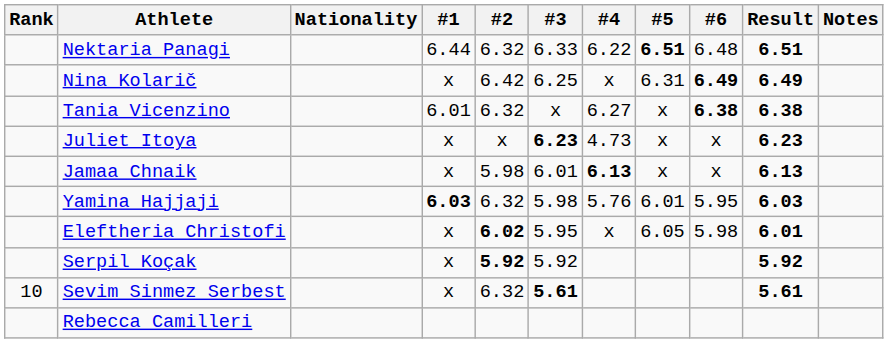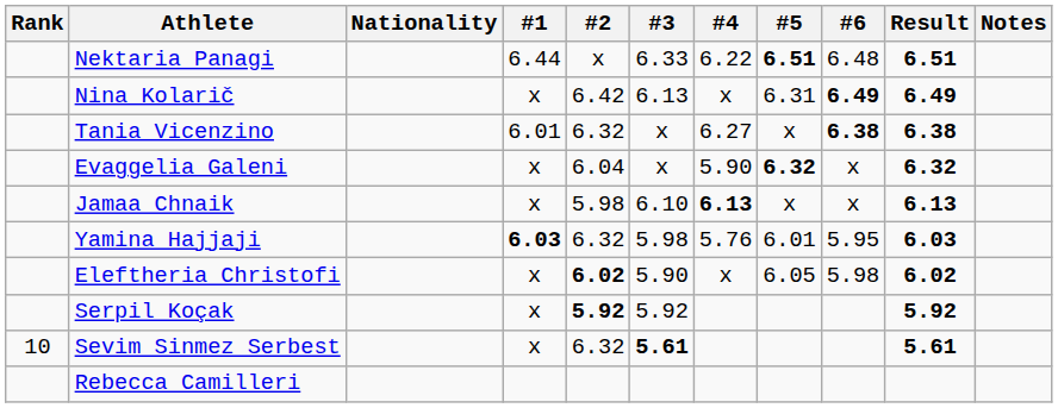 <table class="wikitable sortable" style="text-align:center">
 <tr>
 <th>Rank</th>
 <th>Athlete</th>
 <th>Nationality</th>
 <th>#1</th>
 <th>#2</th>
 <th>#3</th>
 <th>#4</th>
 <th>#5</th>
 <th>#6</th>
 <th>Result</th>
 <th>Notes</th>
 </tr>
 <tr>
 <td></td>
 <td align="left"><a href='#'>Nektaria Panagi</a></td>
 <td align="left"></td>
 <td>6.44</td>
-<td>6.32</td>
+<td>x</td>
 <td>6.33</td>
 <td>6.22</td>
 <td><strong>6.51</strong></td>
 <td>6.48</td>
 <td><strong>6.51</strong></td>
 <td></td>
 </tr>
 <tr>
 <td></td>
 <td align="left"><a href='#'>Nina Kolarič</a></td>
 <td align="left"></td>
 <td>x</td>
 <td>6.42</td>
-<td>6.25</td>
+<td>6.13</td>
 <td>x</td>
 <td>6.31</td>
 <td><strong>6.49</strong></td>
 <td><strong>6.49</strong></td>
 <td></td>
 </tr>
 <tr>
 <td></td>
 <td align="left"><a href='#'>Tania Vicenzino</a></td>
 <td align="left"></td>
 <td>6.01</td>
 <td>6.32</td>
 <td>x</td>
 <td>6.27</td>
 <td>x</td>
 <td><strong>6.38</strong></td>
 <td><strong>6.38</strong></td>
 <td></td>
 </tr>
 <tr>
 <td></td>
-<td align="left"><a href='#'>Juliet Itoya</a></td>
+<td align="left"><a href='#'>Evaggelia Galeni</a></td>
 <td align="left"></td>
 <td>x</td>
+<td>6.04</td>
 <td>x</td>
-<td><strong>6.23</strong></td>
-<td>4.73</td>
+<td>5.90</td>
+<td><strong>6.32</strong></td>
 <td>x</td>
-<td>x</td>
-<td><strong>6.23</strong></td>
+<td><strong>6.32</strong></td>
 <td></td>
 </tr>
 <tr>
 <td></td>
 <td align="left"><a href='#'>Jamaa Chnaik</a></td>
 <td align="left"></td>
 <td>x</td>
 <td>5.98</td>
-<td>6.01</td>
+<td>6.10</td>
 <td><strong>6.13</strong></td>
 <td>x</td>
 <td>x</td>
 <td><strong>6.13</strong></td>
 <td></td>
 </tr>
 <tr>
 <td></td>
 <td align="left"><a href='#'>Yamina Hajjaji</a></td>
 <td align="left"></td>
 <td><strong>6.03</strong></td>
 <td>6.32</td>
 <td>5.98</td>
 <td>5.76</td>
 <td>6.01</td>
 <td>5.95</td>
 <td><strong>6.03</strong></td>
 <td></td>
 </tr>
 <tr>
 <td></td>
 <td align="left"><a href='#'>Eleftheria Christofi</a></td>
 <td align="left"></td>
 <td>x</td>
 <td><strong>6.02</strong></td>
-<td>5.95</td>
+<td>5.90</td>
 <td>x</td>
 <td>6.05</td>
 <td>5.98</td>
-<td><strong>6.01</strong></td>
+<td><strong>6.02</strong></td>
 <td></td>
 </tr>
 <tr>
 <td></td>
 <td align="left"><a href='#'>Serpil Koçak</a></td>
 <td align="left"></td>
 <td>x</td>
 <td><strong>5.92</strong></td>
 <td>5.92</td>
 <td></td>
 <td></td>
 <td></td>
 <td><strong>5.92</strong></td>
 <td></td>
 </tr>
 <tr>
 <td>10</td>
 <td align="left"><a href='#'>Sevim Sinmez Serbest</a></td>
 <td align="left"></td>
 <td>x</td>
 <td>6.32</td>
 <td><strong>5.61</strong></td>
 <td></td>
 <td></td>
 <td></td>
 <td><strong>5.61</strong></td>
 <td></td>
 </tr>
 <tr>
 <td></td>
 <td align="left"><a href='#'>Rebecca Camilleri</a></td>
 <td align="left"></td>
 <td></td>
 <td></td>
 <td></td>
 <td></td>
 <td></td>
 <td></td>
 <td><strong></strong></td>
 <td></td>
 </tr>
 </table>
